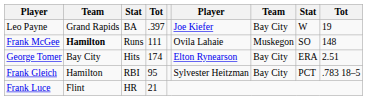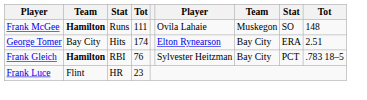 <table class="wikitable">
 <tr>
 <th>Player</th>
 <th>Team</th>
 <th>Stat</th>
 <th>Tot</th>
 <th></th>
 <th>Player</th>
 <th>Team</th>
 <th>Stat</th>
 <th>Tot</th>
-</tr>
-<tr>
-<td>Leo Payne</td>
-<td>Grand Rapids</td>
-<td>BA</td>
-<td>.397</td>
-<td></td>
-<td><a href='#'>Joe Kiefer</a></td>
-<td>Bay City</td>
-<td>W</td>
-<td>19</td>
 </tr>
 <tr>
 <td><a href='#'>Frank McGee</a></td>
 <td><strong>Hamilton</strong></td>
 <td>Runs</td>
 <td>111</td>
 <td></td>
 <td>Ovila Lahaie</td>
 <td>Muskegon</td>
 <td>SO</td>
 <td>148</td>
 </tr>
 <tr>
 <td><a href='#'>George Tomer</a></td>
 <td>Bay City</td>
 <td>Hits</td>
 <td>174</td>
 <td></td>
 <td><a href='#'>Elton Rynearson</a></td>
 <td>Bay City</td>
 <td>ERA</td>
 <td>2.51</td>
 </tr>
 <tr>
 <td><a href='#'>Frank Gleich</a></td>
-<td>Hamilton</td>
+<td><strong>Hamilton</strong></td>
 <td>RBI</td>
-<td>95</td>
+<td>76</td>
 <td></td>
 <td>Sylvester Heitzman</td>
 <td>Bay City</td>
 <td>PCT</td>
 <td>.783 18–5</td>
 </tr>
 <tr>
 <td><a href='#'>Frank Luce</a></td>
 <td>Flint</td>
 <td>HR</td>
-<td>21</td>
+<td>23</td>
 </tr>
 </table>
